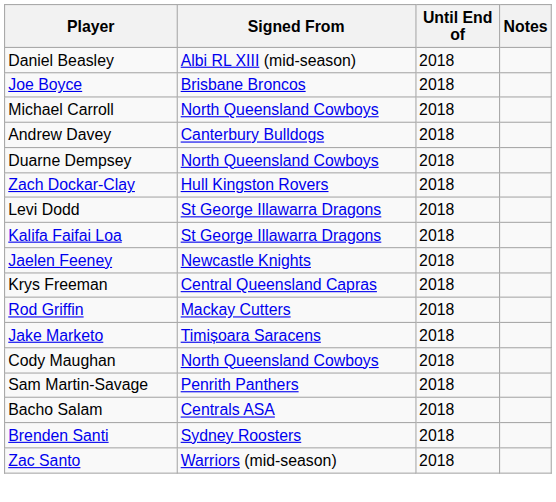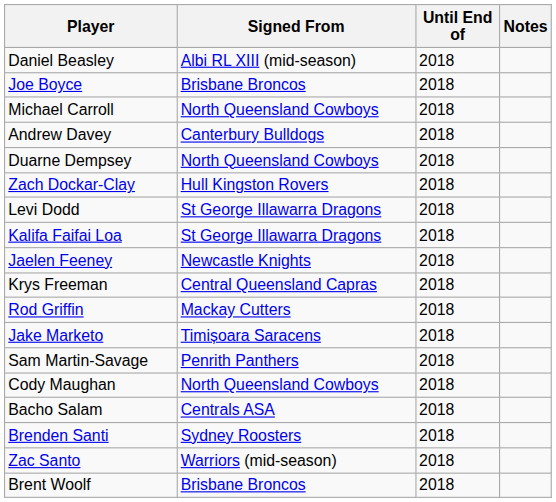 <table class="wikitable defaultcenter col1left col2left" style="font-size:90%">
 <tr style="background:#efefef;">
 <th style="width:150px;">Player</th>
 <th style="width:210px;">Signed From</th>
 <th style="width:70px;">Until End of</th>
 <th style="width:40px;">Notes</th>
 </tr>
 <tr>
 <td>Daniel Beasley</td>
 <td> <a href='#'>Albi RL XIII</a> (mid-season)</td>
 <td>2018</td>
 <td></td>
 </tr>
 <tr>
 <td><a href='#'>Joe Boyce</a></td>
 <td> <a href='#'>Brisbane Broncos</a></td>
 <td>2018</td>
 <td></td>
 </tr>
 <tr>
 <td>Michael Carroll</td>
 <td> <a href='#'>North Queensland Cowboys</a></td>
 <td>2018</td>
 <td></td>
 </tr>
 <tr>
 <td>Andrew Davey</td>
 <td> <a href='#'>Canterbury Bulldogs</a></td>
 <td>2018</td>
 <td></td>
 </tr>
 <tr>
 <td>Duarne Dempsey</td>
 <td> <a href='#'>North Queensland Cowboys</a></td>
 <td>2018</td>
 <td></td>
 </tr>
 <tr>
 <td><a href='#'>Zach Dockar-Clay</a></td>
 <td> <a href='#'>Hull Kingston Rovers</a></td>
 <td>2018</td>
 <td></td>
 </tr>
 <tr>
 <td>Levi Dodd</td>
 <td> <a href='#'>St George Illawarra Dragons</a></td>
 <td>2018</td>
 <td></td>
 </tr>
 <tr>
 <td><a href='#'>Kalifa Faifai Loa</a></td>
 <td> <a href='#'>St George Illawarra Dragons</a></td>
 <td>2018</td>
 <td></td>
 </tr>
 <tr>
 <td><a href='#'>Jaelen Feeney</a></td>
 <td> <a href='#'>Newcastle Knights</a></td>
 <td>2018</td>
 <td></td>
 </tr>
 <tr>
 <td>Krys Freeman</td>
 <td> <a href='#'>Central Queensland Capras</a></td>
 <td>2018</td>
 <td></td>
 </tr>
 <tr>
 <td><a href='#'>Rod Griffin</a></td>
 <td> <a href='#'>Mackay Cutters</a></td>
 <td>2018</td>
 <td></td>
 </tr>
 <tr>
 <td><a href='#'>Jake Marketo</a></td>
 <td> <a href='#'>Timișoara Saracens</a></td>
 <td>2018</td>
 <td></td>
 </tr>
 <tr>
-<td>Cody Maughan</td>
-<td> <a href='#'>North Queensland Cowboys</a></td>
+<td>Sam Martin-Savage</td>
+<td> <a href='#'>Penrith Panthers</a></td>
 <td>2018</td>
 <td></td>
 </tr>
 <tr>
-<td>Sam Martin-Savage</td>
-<td> <a href='#'>Penrith Panthers</a></td>
+<td>Cody Maughan</td>
+<td> <a href='#'>North Queensland Cowboys</a></td>
 <td>2018</td>
 <td></td>
 </tr>
 <tr>
 <td>Bacho Salam</td>
 <td> <a href='#'>Centrals ASA</a></td>
 <td center>2018</td>
 <td></td>
 </tr>
 <tr>
 <td><a href='#'>Brenden Santi</a></td>
 <td> <a href='#'>Sydney Roosters</a></td>
 <td>2018</td>
 <td></td>
 </tr>
 <tr>
 <td><a href='#'>Zac Santo</a></td>
 <td> <a href='#'>Warriors</a> (mid-season)</td>
 <td>2018</td>
 <td></td>
 </tr>
+<tr>
+<td>Brent Woolf</td>
+<td> <a href='#'>Brisbane Broncos</a></td>
+<td>2018</td>
+<td></td>
+</tr>
 </table>
